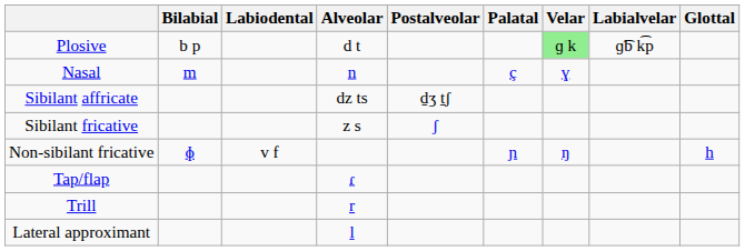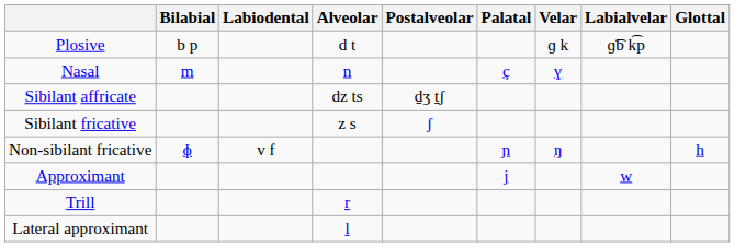 <table class="wikitable" style="text-align:center">
 <tr>
 <th></th>
 <th>Bilabial</th>
 <th>Labiodental</th>
 <th>Alveolar</th>
 <th>Postalveolar</th>
 <th>Palatal</th>
 <th>Velar</th>
 <th>Labialvelar</th>
 <th>Glottal</th>
 </tr>
 <tr>
 <td><a href='#'>Plosive</a></td>
 <td>b p</td>
 <td></td>
 <td>d t</td>
 <td></td>
 <td></td>
-<td style="background: lightgreen;">ɡ k</td>
+<td>ɡ k</td>
 <td>ɡ͡b k͡p</td>
 <td></td>
 </tr>
 <tr>
 <td><a href='#'>Nasal</a></td>
 <td><a href='#'> m</a></td>
 <td></td>
 <td><a href='#'> n</a></td>
 <td></td>
 <td><a href='#'> ç</a></td>
 <td><a href='#'> ɣ</a></td>
 <td></td>
 <td></td>
 </tr>
 <tr>
 <td><a href='#'>Sibilant</a> <a href='#'>affricate</a></td>
 <td></td>
 <td></td>
 <td>dz ts</td>
 <td>d̠ʒ t̠ʃ</td>
 <td></td>
 <td></td>
 <td></td>
 <td></td>
 </tr>
 <tr>
 <td>Sibilant <a href='#'>fricative</a></td>
 <td></td>
 <td></td>
 <td>z s</td>
 <td><a href='#'> ʃ</a></td>
 <td></td>
 <td></td>
 <td></td>
 <td></td>
 </tr>
 <tr>
 <td>Non-sibilant fricative</td>
 <td><a href='#'> ɸ</a></td>
 <td>v f</td>
 <td></td>
 <td></td>
 <td><a href='#'> ɲ</a></td>
 <td><a href='#'> ŋ</a></td>
 <td></td>
 <td><a href='#'> h</a></td>
 </tr>
 <tr>
-<td><a href='#'>Tap/flap</a></td>
-<td></td>
-<td></td>
-<td><a href='#'> ɾ</a></td>
+<td><a href='#'>Approximant</a></td>
 <td></td>
 <td></td>
 <td></td>
 <td></td>
+<td><a href='#'> j</a></td>
+<td></td>
+<td><a href='#'> w</a></td>
 <td></td>
 </tr>
 <tr>
 <td><a href='#'>Trill</a></td>
 <td></td>
 <td></td>
 <td><a href='#'> r</a></td>
 <td></td>
 <td></td>
 <td></td>
 <td></td>
 <td></td>
 </tr>
 <tr>
 <td>Lateral approximant</td>
 <td></td>
 <td></td>
 <td><a href='#'> l</a></td>
 <td></td>
 <td></td>
 <td></td>
 <td></td>
 <td></td>
 </tr>
 </table>
